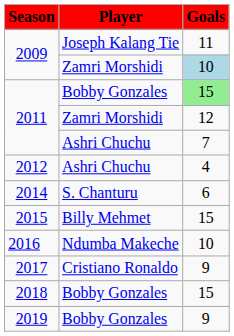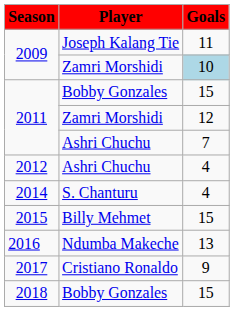 <table class="wikitable">
 <tr>
 <th style="background:red; color:black; text-align:center;">Season</th>
 <th style="background:red; color:black; text-align:center;">Player</th>
 <th style="background:red; color:black; text-align:center;">Goals</th>
 </tr>
 <tr>
 <td rowspan="2" style="text-align:center;"><a href='#'>2009</a></td>
 <td> <a href='#'>Joseph Kalang Tie</a></td>
 <td align=center>11</td>
 </tr>
 <tr>
 <td> <a href='#'>Zamri Morshidi</a></td>
 <td align=center style="background: lightblue;">10</td>
 </tr>
 <tr>
 <td rowspan="3" style="text-align:center;"><a href='#'>2011</a></td>
 <td> <a href='#'>Bobby Gonzales</a></td>
-<td align=center style="background: lightgreen;">15</td>
+<td align=center>15</td>
 </tr>
 <tr>
 <td> <a href='#'>Zamri Morshidi</a></td>
 <td align=center>12</td>
 </tr>
 <tr>
 <td> <a href='#'>Ashri Chuchu</a></td>
 <td align=center>7</td>
 </tr>
 <tr>
 <td rowspan="1" style="text-align:center;"><a href='#'>2012</a></td>
 <td> <a href='#'>Ashri Chuchu</a></td>
 <td align=center>4</td>
 </tr>
 <tr>
 <td rowspan="1" style="text-align:center;"><a href='#'>2014</a></td>
 <td> <a href='#'>S. Chanturu</a></td>
-<td align=center>6</td>
+<td align=center>4</td>
 </tr>
 <tr>
 <td rowspan="1" style="text-align:center;"><a href='#'>2015</a></td>
 <td> <a href='#'>Billy Mehmet</a></td>
 <td align=center>15</td>
 </tr>
 <tr>
 <td align:center><a href='#'>2016</a></td>
 <td> <a href='#'>Ndumba Makeche</a></td>
-<td align=center>10</td>
+<td align=center>13</td>
 </tr>
 <tr>
 <td align=center><a href='#'>2017</a></td>
 <td> <a href='#'>Cristiano Ronaldo</a></td>
 <td align=center>9</td>
 </tr>
 <tr>
 <td align=center><a href='#'>2018</a></td>
 <td> <a href='#'>Bobby Gonzales</a></td>
 <td align=center>15</td>
 </tr>
-<tr>
-<td align=center><a href='#'>2019</a></td>
-<td> <a href='#'>Bobby Gonzales</a></td>
-<td align=center>9</td>
-</tr>
 </table>
